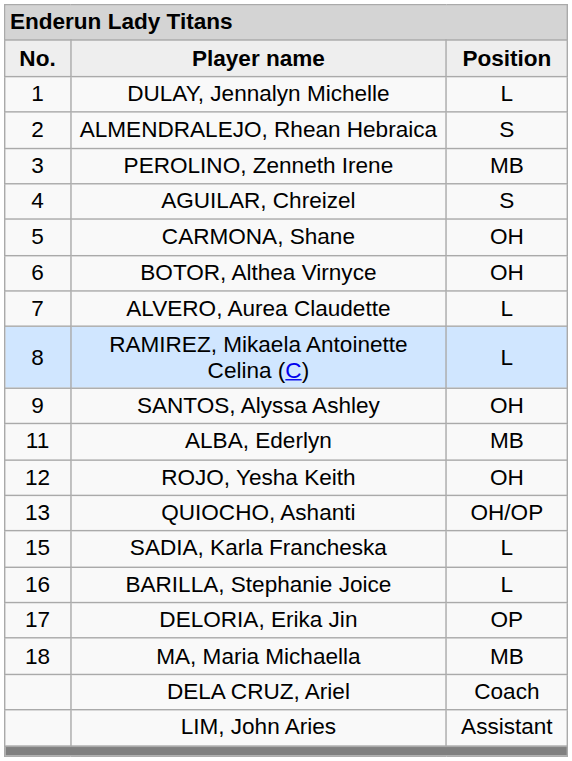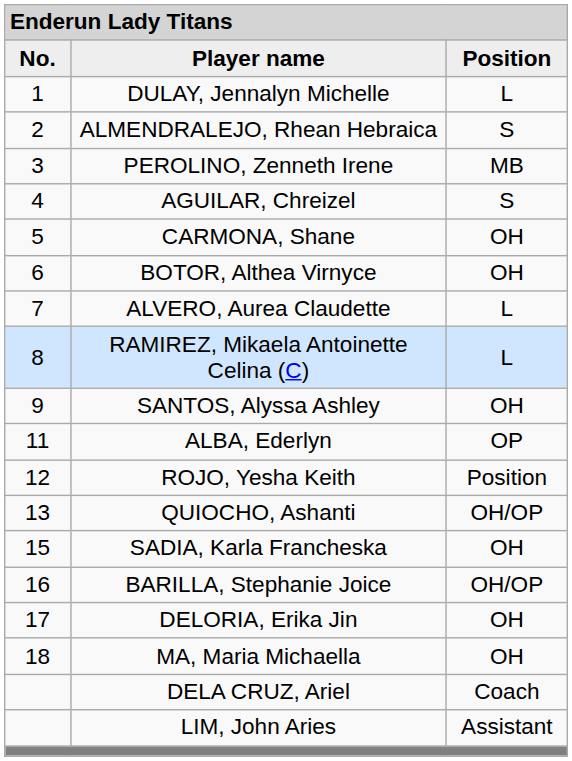 <table class='wikitable mw-collapsible mw-collapsed' style='text-align: center; font-size: 100%; width: 400px; border: none;'>
 <tr>
 <th style="background:#D4D4D4; text-align:left;" colspan=3> Enderun Lady Titans</th>
 </tr>
 <tr style="background:#EEEEEE; font-weight:bold;">
 <td width=5%>No.</td>
 <td width=40%>Player name</td>
 <td width=5%>Position</td>
 </tr>
 <tr>
 <td>1</td>
 <td>DULAY, Jennalyn Michelle</td>
 <td>L</td>
 </tr>
 <tr>
 <td>2</td>
 <td>ALMENDRALEJO, Rhean Hebraica</td>
 <td>S</td>
 </tr>
 <tr>
 <td>3</td>
 <td>PEROLINO, Zenneth Irene</td>
 <td>MB</td>
 </tr>
 <tr>
 <td>4</td>
 <td>AGUILAR, Chreizel</td>
 <td>S</td>
 </tr>
 <tr>
 <td>5</td>
 <td>CARMONA, Shane</td>
 <td>OH</td>
 </tr>
 <tr>
 <td>6</td>
 <td>BOTOR, Althea Virnyce</td>
 <td>OH</td>
 </tr>
 <tr>
 <td>7</td>
 <td>ALVERO, Aurea Claudette</td>
 <td>L</td>
 </tr>
 <tr style="background: #D0E6FF">
 <td>8</td>
 <td>RAMIREZ, Mikaela Antoinette Celina (<a href='#'>C</a>)</td>
 <td>L</td>
 </tr>
 <tr>
 <td>9</td>
 <td>SANTOS, Alyssa Ashley</td>
 <td>OH</td>
 </tr>
 <tr>
 <td>11</td>
 <td>ALBA, Ederlyn</td>
-<td>MB</td>
+<td>OP</td>
 </tr>
 <tr>
 <td>12</td>
 <td>ROJO, Yesha Keith</td>
-<td>OH</td>
+<td width=5%>Position</td>
 </tr>
 <tr>
 <td>13</td>
 <td>QUIOCHO, Ashanti</td>
 <td>OH/OP</td>
 </tr>
 <tr>
 <td>15</td>
 <td>SADIA, Karla Francheska</td>
-<td>L</td>
+<td>OH</td>
 </tr>
 <tr>
 <td>16</td>
 <td>BARILLA, Stephanie Joice</td>
-<td>L</td>
+<td>OH/OP</td>
 </tr>
 <tr>
 <td>17</td>
 <td>DELORIA, Erika Jin</td>
-<td>OP</td>
+<td>OH</td>
 </tr>
 <tr>
 <td>18</td>
 <td>MA, Maria Michaella</td>
-<td>MB</td>
+<td>OH</td>
 </tr>
 <tr>
 <td></td>
 <td>DELA CRUZ, Ariel</td>
 <td>Coach</td>
 </tr>
 <tr>
 <td></td>
 <td>LIM, John Aries</td>
 <td>Assistant</td>
 </tr>
 <tr>
 <th style='background: grey;' colspan=3></th>
 </tr>
 </table>
